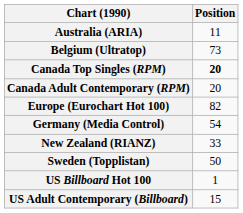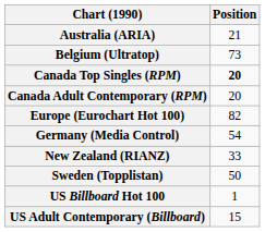 <table class="wikitable sortable plainrowheaders" style="text-align:center">
 <tr>
 <th>Chart (1990)</th>
 <th>Position</th>
 </tr>
 <tr>
 <th scope="row">Australia (ARIA)</th>
-<td>11</td>
+<td>21</td>
 </tr>
 <tr>
 <th scope="row">Belgium (Ultratop)</th>
 <td>73</td>
 </tr>
 <tr>
 <th scope="row">Canada Top Singles (<em>RPM</em>)</th>
 <td><strong>20</strong></td>
 </tr>
 <tr>
 <th scope="row">Canada Adult Contemporary (<em>RPM</em>)</th>
 <td>20</td>
 </tr>
 <tr>
 <th scope="row">Europe (Eurochart Hot 100)</th>
 <td>82</td>
 </tr>
 <tr>
 <th scope="row">Germany (Media Control)</th>
 <td>54</td>
 </tr>
 <tr>
 <th scope="row">New Zealand (RIANZ)</th>
 <td>33</td>
 </tr>
 <tr>
 <th scope="row">Sweden (Topplistan)</th>
 <td>50</td>
 </tr>
 <tr>
 <th scope="row">US <em>Billboard</em> Hot 100</th>
 <td>1</td>
 </tr>
 <tr>
 <th scope="row">US Adult Contemporary (<em>Billboard</em>)</th>
 <td>15</td>
 </tr>
 </table>
